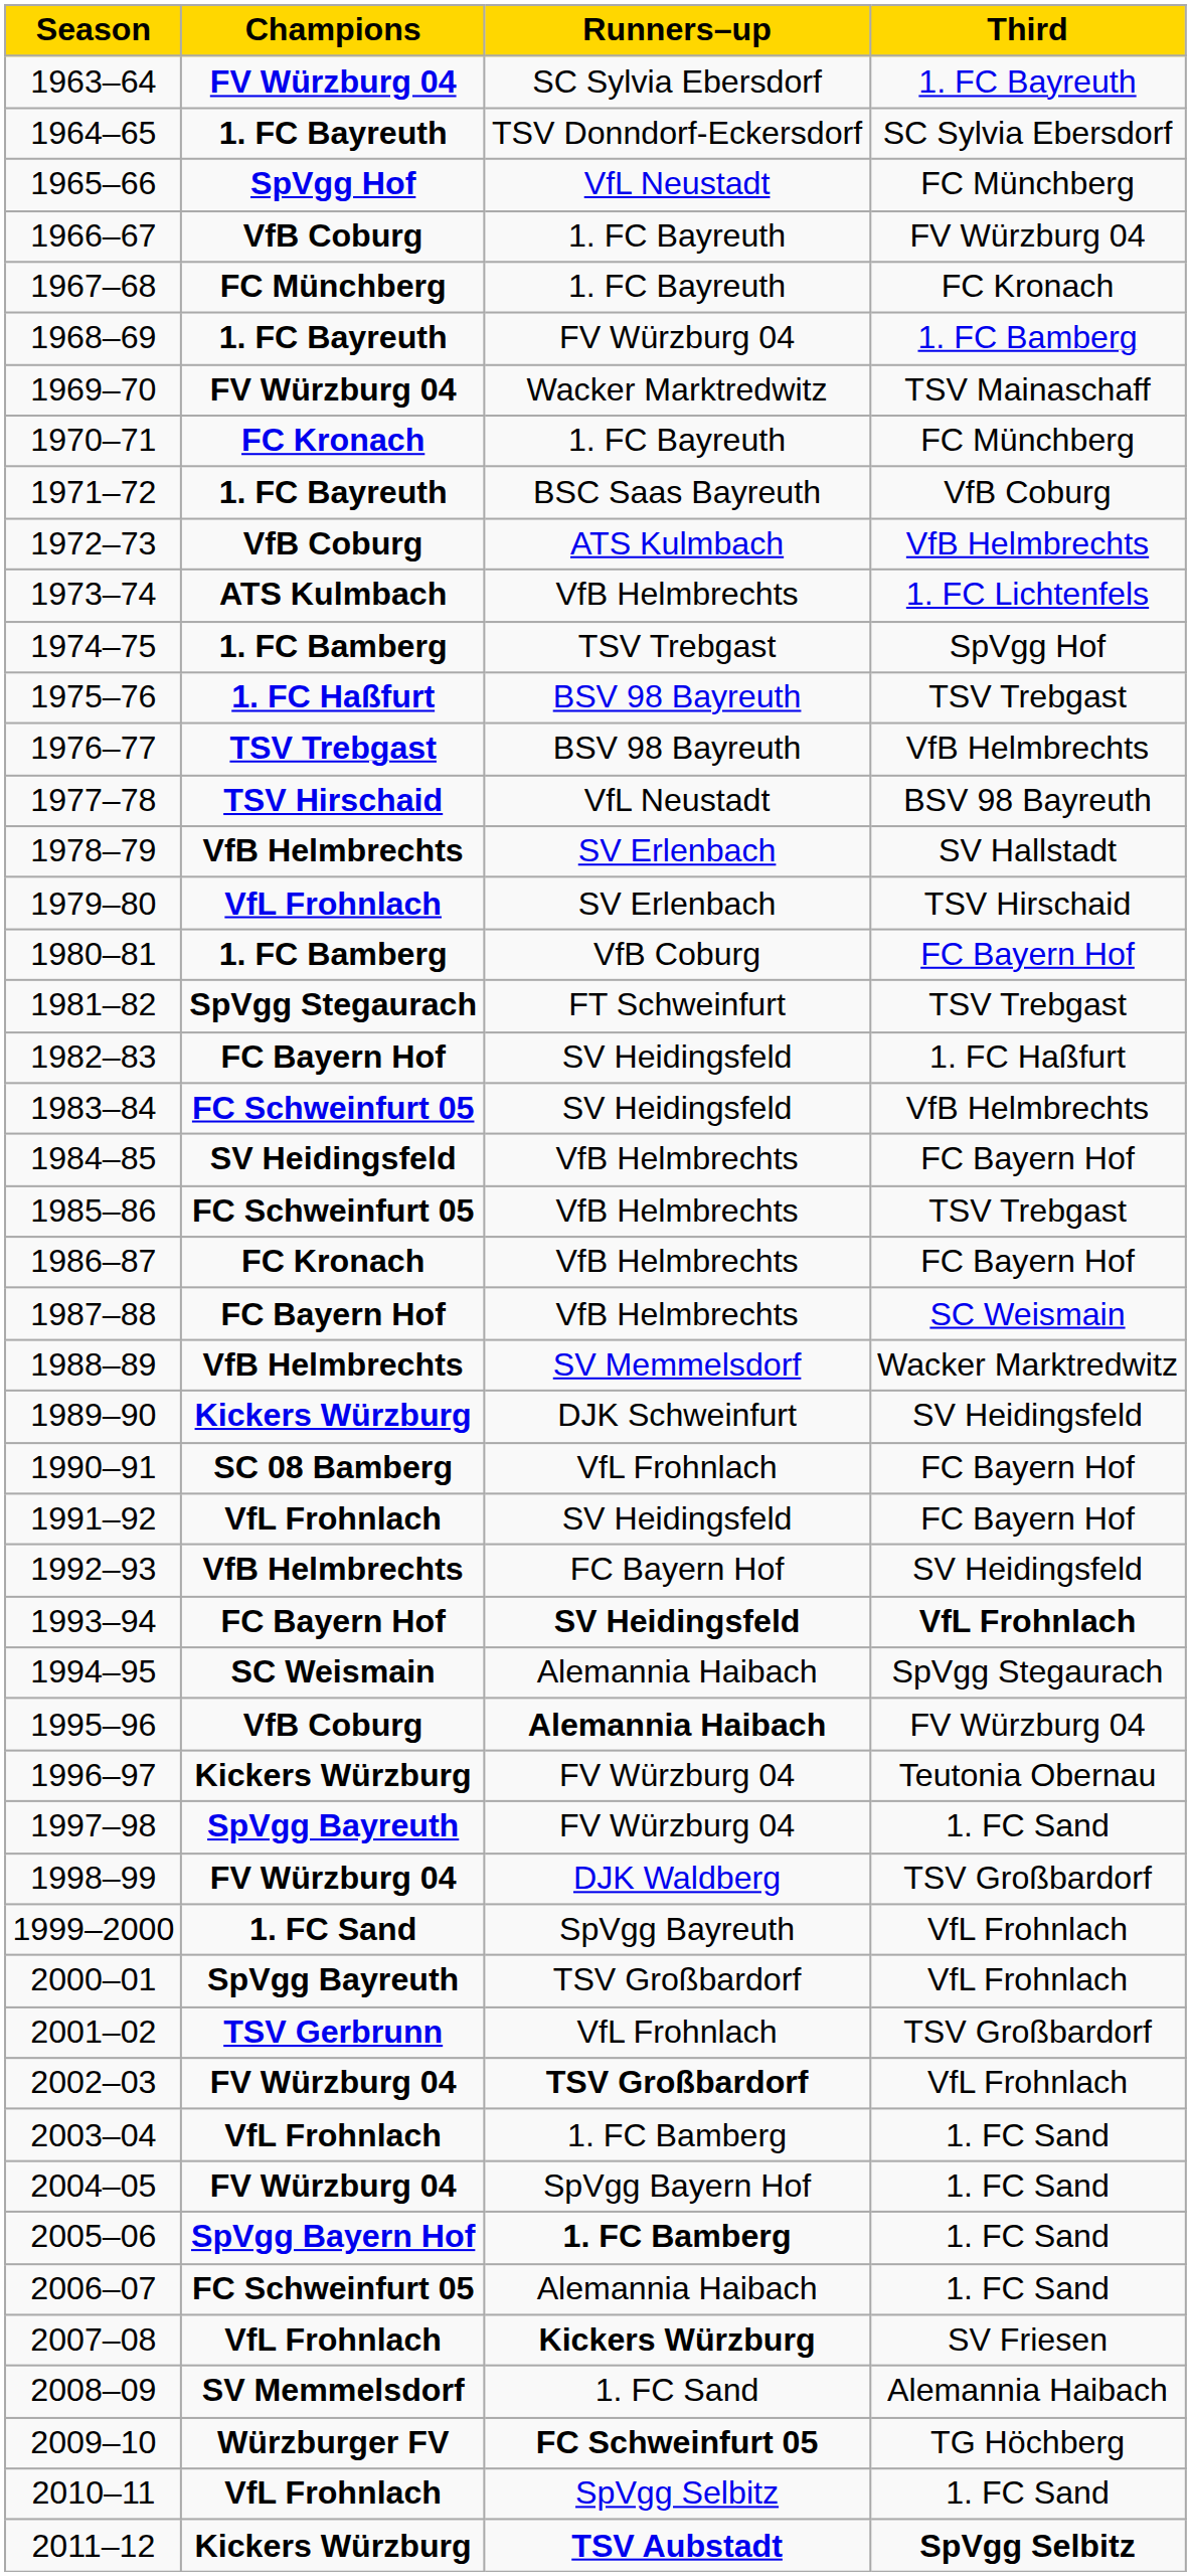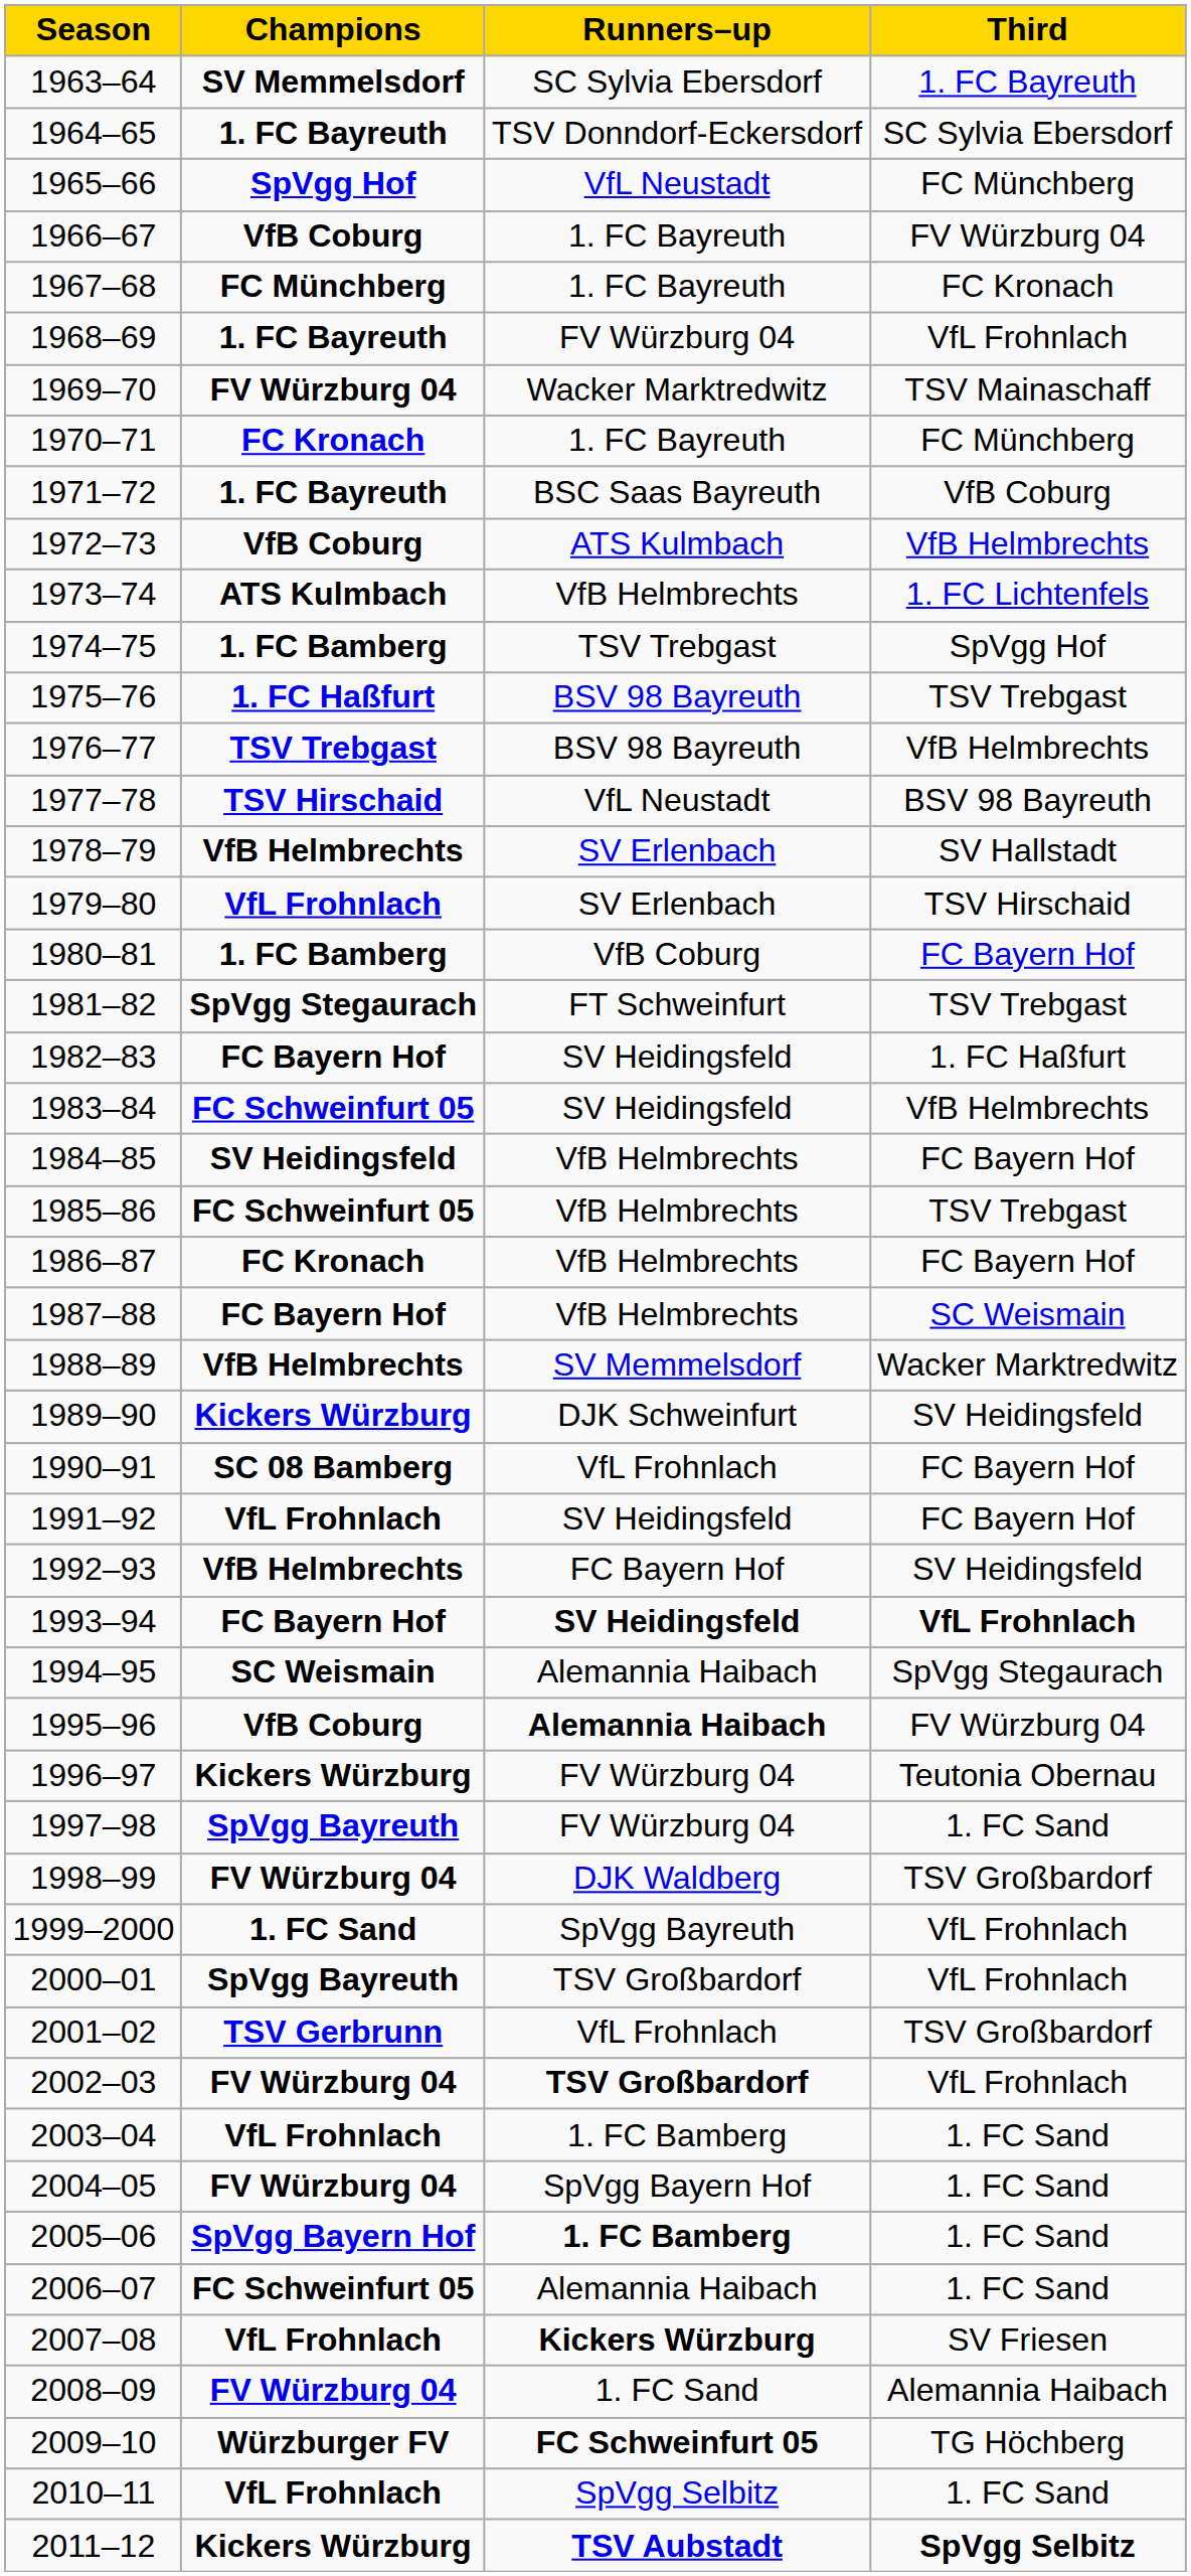 <table class="wikitable">
 <tr align="center" style="background:#FFD700">
 <td><strong>Season</strong></td>
 <td><strong>Champions</strong></td>
 <td><strong>Runners–up</strong></td>
 <td><strong>Third</strong></td>
 </tr>
 <tr align="center">
 <td>1963–64</td>
-<td><strong><a href='#'>FV Würzburg 04</a></strong></td>
+<td><strong>SV Memmelsdorf</strong></td>
 <td>SC Sylvia Ebersdorf</td>
 <td><a href='#'>1. FC Bayreuth</a></td>
 </tr>
 <tr align="center">
 <td>1964–65</td>
 <td><strong>1. FC Bayreuth</strong></td>
 <td>TSV Donndorf-Eckersdorf</td>
 <td>SC Sylvia Ebersdorf</td>
 </tr>
 <tr align="center">
 <td>1965–66</td>
 <td><strong><a href='#'>SpVgg Hof</a></strong></td>
 <td><a href='#'>VfL Neustadt</a></td>
 <td>FC Münchberg</td>
 </tr>
 <tr align="center">
 <td>1966–67</td>
 <td><strong>VfB Coburg</strong></td>
 <td>1. FC Bayreuth</td>
 <td>FV Würzburg 04</td>
 </tr>
 <tr align="center">
 <td>1967–68</td>
 <td><strong>FC Münchberg</strong></td>
 <td>1. FC Bayreuth</td>
 <td>FC Kronach</td>
 </tr>
 <tr align="center">
 <td>1968–69</td>
 <td><strong>1. FC Bayreuth</strong></td>
 <td>FV Würzburg 04</td>
-<td><a href='#'>1. FC Bamberg</a></td>
+<td>VfL Frohnlach</td>
 </tr>
 <tr align="center">
 <td>1969–70</td>
 <td><strong>FV Würzburg 04</strong></td>
 <td>Wacker Marktredwitz</td>
 <td>TSV Mainaschaff</td>
 </tr>
 <tr align="center">
 <td>1970–71</td>
 <td><strong><a href='#'>FC Kronach</a></strong></td>
 <td>1. FC Bayreuth</td>
 <td>FC Münchberg</td>
 </tr>
 <tr align="center">
 <td>1971–72</td>
 <td><strong>1. FC Bayreuth</strong></td>
 <td>BSC Saas Bayreuth</td>
 <td>VfB Coburg</td>
 </tr>
 <tr align="center">
 <td>1972–73</td>
 <td><strong>VfB Coburg</strong></td>
 <td><a href='#'>ATS Kulmbach</a></td>
 <td><a href='#'>VfB Helmbrechts</a></td>
 </tr>
 <tr align="center">
 <td>1973–74</td>
 <td><strong>ATS Kulmbach</strong></td>
 <td>VfB Helmbrechts</td>
 <td><a href='#'>1. FC Lichtenfels</a></td>
 </tr>
 <tr align="center">
 <td>1974–75</td>
 <td><strong>1. FC Bamberg</strong></td>
 <td>TSV Trebgast</td>
 <td>SpVgg Hof</td>
 </tr>
 <tr align="center">
 <td>1975–76</td>
 <td><strong><a href='#'>1. FC Haßfurt</a></strong></td>
 <td><a href='#'>BSV 98 Bayreuth</a></td>
 <td>TSV Trebgast</td>
 </tr>
 <tr align="center">
 <td>1976–77</td>
 <td><strong><a href='#'>TSV Trebgast</a></strong></td>
 <td>BSV 98 Bayreuth</td>
 <td>VfB Helmbrechts</td>
 </tr>
 <tr align="center">
 <td>1977–78</td>
 <td><strong><a href='#'>TSV Hirschaid</a></strong></td>
 <td>VfL Neustadt</td>
 <td>BSV 98 Bayreuth</td>
 </tr>
 <tr align="center">
 <td>1978–79</td>
 <td><strong>VfB Helmbrechts</strong></td>
 <td><a href='#'>SV Erlenbach</a></td>
 <td>SV Hallstadt</td>
 </tr>
 <tr align="center">
 <td>1979–80</td>
 <td><strong><a href='#'>VfL Frohnlach</a></strong></td>
 <td>SV Erlenbach</td>
 <td>TSV Hirschaid</td>
 </tr>
 <tr align="center">
 <td>1980–81</td>
 <td><strong>1. FC Bamberg</strong></td>
 <td>VfB Coburg</td>
 <td><a href='#'>FC Bayern Hof</a></td>
 </tr>
 <tr align="center">
 <td>1981–82</td>
 <td><strong>SpVgg Stegaurach</strong></td>
 <td>FT Schweinfurt</td>
 <td>TSV Trebgast</td>
 </tr>
 <tr align="center">
 <td>1982–83</td>
 <td><strong>FC Bayern Hof</strong></td>
 <td>SV Heidingsfeld</td>
 <td>1. FC Haßfurt</td>
 </tr>
 <tr align="center">
 <td>1983–84</td>
 <td><strong><a href='#'>FC Schweinfurt 05</a></strong></td>
 <td>SV Heidingsfeld</td>
 <td>VfB Helmbrechts</td>
 </tr>
 <tr align="center">
 <td>1984–85</td>
 <td><strong>SV Heidingsfeld</strong></td>
 <td>VfB Helmbrechts</td>
 <td>FC Bayern Hof</td>
 </tr>
 <tr align="center">
 <td>1985–86</td>
 <td><strong>FC Schweinfurt 05</strong></td>
 <td>VfB Helmbrechts</td>
 <td>TSV Trebgast</td>
 </tr>
 <tr align="center">
 <td>1986–87</td>
 <td><strong>FC Kronach</strong></td>
 <td>VfB Helmbrechts</td>
 <td>FC Bayern Hof</td>
 </tr>
 <tr align="center">
 <td>1987–88</td>
 <td><strong>FC Bayern Hof</strong></td>
 <td>VfB Helmbrechts</td>
 <td><a href='#'>SC Weismain</a></td>
 </tr>
 <tr align="center">
 <td>1988–89</td>
 <td><strong>VfB Helmbrechts</strong></td>
 <td><a href='#'>SV Memmelsdorf</a></td>
 <td>Wacker Marktredwitz</td>
 </tr>
 <tr align="center">
 <td>1989–90</td>
 <td><strong><a href='#'>Kickers Würzburg</a></strong></td>
 <td>DJK Schweinfurt</td>
 <td>SV Heidingsfeld</td>
 </tr>
 <tr align="center">
 <td>1990–91</td>
 <td><strong>SC 08 Bamberg</strong></td>
 <td>VfL Frohnlach</td>
 <td>FC Bayern Hof</td>
 </tr>
 <tr align="center">
 <td>1991–92</td>
 <td><strong>VfL Frohnlach</strong></td>
 <td>SV Heidingsfeld</td>
 <td>FC Bayern Hof</td>
 </tr>
 <tr align="center">
 <td>1992–93</td>
 <td><strong>VfB Helmbrechts</strong></td>
 <td>FC Bayern Hof</td>
 <td>SV Heidingsfeld</td>
 </tr>
 <tr align="center">
 <td>1993–94</td>
 <td><strong>FC Bayern Hof</strong></td>
 <td><strong>SV Heidingsfeld</strong></td>
 <td><strong>VfL Frohnlach</strong></td>
 </tr>
 <tr align="center">
 <td>1994–95</td>
 <td><strong>SC Weismain</strong></td>
 <td>Alemannia Haibach</td>
 <td>SpVgg Stegaurach</td>
 </tr>
 <tr align="center">
 <td>1995–96</td>
 <td><strong>VfB Coburg</strong></td>
 <td><strong>Alemannia Haibach</strong></td>
 <td>FV Würzburg 04</td>
 </tr>
 <tr align="center">
 <td>1996–97</td>
 <td><strong>Kickers Würzburg</strong></td>
 <td>FV Würzburg 04</td>
 <td>Teutonia Obernau</td>
 </tr>
 <tr align="center">
 <td>1997–98</td>
 <td><strong><a href='#'>SpVgg Bayreuth</a></strong></td>
 <td>FV Würzburg 04</td>
 <td>1. FC Sand</td>
 </tr>
 <tr align="center">
 <td>1998–99</td>
 <td><strong>FV Würzburg 04</strong></td>
 <td><a href='#'>DJK Waldberg</a></td>
 <td>TSV Großbardorf</td>
 </tr>
 <tr align="center">
 <td>1999–2000</td>
 <td><strong>1. FC Sand</strong></td>
 <td>SpVgg Bayreuth</td>
 <td>VfL Frohnlach</td>
 </tr>
 <tr align="center">
 <td>2000–01</td>
 <td><strong>SpVgg Bayreuth</strong></td>
 <td>TSV Großbardorf</td>
 <td>VfL Frohnlach</td>
 </tr>
 <tr align="center">
 <td>2001–02</td>
 <td><strong><a href='#'>TSV Gerbrunn</a></strong></td>
 <td>VfL Frohnlach</td>
 <td>TSV Großbardorf</td>
 </tr>
 <tr align="center">
 <td>2002–03</td>
 <td><strong>FV Würzburg 04</strong></td>
 <td><strong>TSV Großbardorf</strong></td>
 <td>VfL Frohnlach</td>
 </tr>
 <tr align="center">
 <td>2003–04</td>
 <td><strong>VfL Frohnlach</strong></td>
 <td>1. FC Bamberg</td>
 <td>1. FC Sand</td>
 </tr>
 <tr align="center">
 <td>2004–05</td>
 <td><strong>FV Würzburg 04</strong></td>
 <td>SpVgg Bayern Hof</td>
 <td>1. FC Sand</td>
 </tr>
 <tr align="center">
 <td>2005–06</td>
 <td><strong><a href='#'>SpVgg Bayern Hof</a></strong></td>
 <td><strong>1. FC Bamberg</strong></td>
 <td>1. FC Sand</td>
 </tr>
 <tr align="center">
 <td>2006–07</td>
 <td><strong>FC Schweinfurt 05</strong></td>
 <td>Alemannia Haibach</td>
 <td>1. FC Sand</td>
 </tr>
 <tr align="center">
 <td>2007–08</td>
 <td><strong>VfL Frohnlach</strong></td>
 <td><strong>Kickers Würzburg</strong></td>
 <td>SV Friesen</td>
 </tr>
 <tr align="center">
 <td>2008–09</td>
-<td><strong>SV Memmelsdorf</strong></td>
+<td><strong><a href='#'>FV Würzburg 04</a></strong></td>
 <td>1. FC Sand</td>
 <td>Alemannia Haibach</td>
 </tr>
 <tr align="center">
 <td>2009–10</td>
 <td><strong>Würzburger FV</strong></td>
 <td><strong>FC Schweinfurt 05</strong></td>
 <td>TG Höchberg</td>
 </tr>
 <tr align="center">
 <td>2010–11</td>
 <td><strong>VfL Frohnlach</strong></td>
 <td><a href='#'>SpVgg Selbitz</a></td>
 <td>1. FC Sand</td>
 </tr>
 <tr align="center">
 <td>2011–12</td>
 <td><strong>Kickers Würzburg</strong></td>
 <td><strong><a href='#'>TSV Aubstadt</a></strong></td>
 <td><strong>SpVgg Selbitz</strong></td>
 </tr>
 </table>
